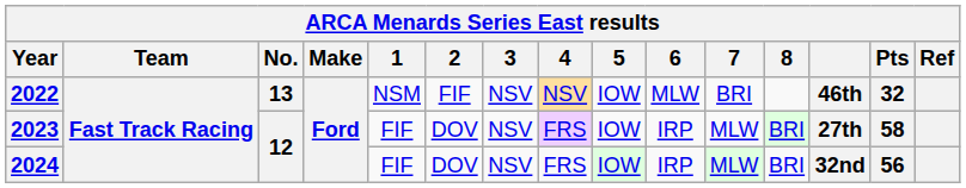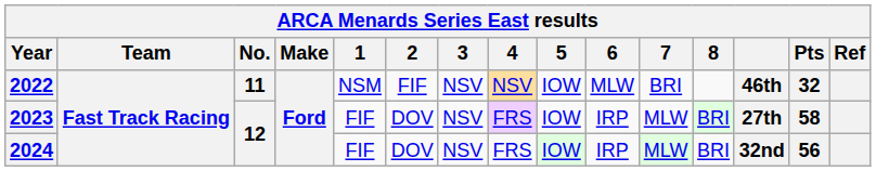 <table class="wikitable" style="text-align:center; font-size:75%">
 <tr>
 <th colspan="23"><a href='#'>ARCA Menards Series East</a> results</th>
 </tr>
 <tr>
 <th>Year</th>
 <th>Team</th>
 <th>No.</th>
 <th>Make</th>
 <th>1</th>
 <th>2</th>
 <th>3</th>
 <th>4</th>
 <th>5</th>
 <th>6</th>
 <th>7</th>
 <th>8</th>
 <th></th>
 <th>Pts</th>
 <th>Ref</th>
 </tr>
 <tr>
 <th><a href='#'>2022</a></th>
 <th rowspan=3><a href='#'>Fast Track Racing</a></th>
-<th>13</th>
+<th>11</th>
 <th rowspan=3><a href='#'>Ford</a></th>
 <td><a href='#'>NSM</a></td>
 <td><a href='#'>FIF</a></td>
 <td><a href='#'>NSV</a></td>
 <td style="background:#FFDF9F;"><a href='#'>NSV</a><br></td>
 <td><a href='#'>IOW</a></td>
 <td><a href='#'>MLW</a></td>
 <td><a href='#'>BRI</a></td>
 <td></td>
 <th>46th</th>
 <th>32</th>
 <th></th>
 </tr>
 <tr>
 <th><a href='#'>2023</a></th>
 <th rowspan=2>12</th>
 <td><a href='#'>FIF</a></td>
 <td><a href='#'>DOV</a></td>
 <td><a href='#'>NSV</a></td>
 <td style="background:#EFCFFF;"><a href='#'>FRS</a><br></td>
 <td><a href='#'>IOW</a></td>
 <td><a href='#'>IRP</a></td>
 <td><a href='#'>MLW</a></td>
 <td style="background:#DFFFDF;"><a href='#'>BRI</a><br></td>
 <th>27th</th>
 <th>58</th>
 <th></th>
 </tr>
 <tr>
 <th><a href='#'>2024</a></th>
 <td><a href='#'>FIF</a></td>
 <td><a href='#'>DOV</a></td>
 <td><a href='#'>NSV</a></td>
 <td><a href='#'>FRS</a></td>
 <td style="background:#DFFFDF;"><a href='#'>IOW</a><br></td>
 <td><a href='#'>IRP</a></td>
 <td style="background:#DFFFDF;"><a href='#'>MLW</a><br></td>
 <td><a href='#'>BRI</a></td>
 <th>32nd</th>
 <th>56</th>
 <th></th>
 </tr>
 </table>
